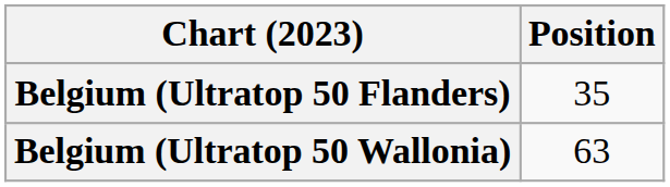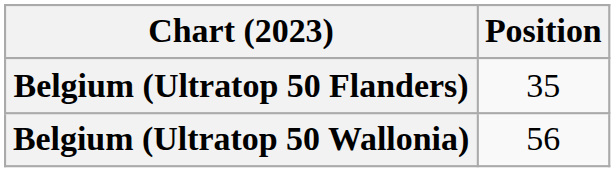 <table class="wikitable sortable plainrowheaders" style="text-align:center">
 <tr>
 <th scope="col">Chart (2023)</th>
 <th scope="col">Position</th>
 </tr>
 <tr>
 <th scope="row">Belgium (Ultratop 50 Flanders)</th>
 <td>35</td>
 </tr>
 <tr>
 <th scope="row">Belgium (Ultratop 50 Wallonia)</th>
-<td>63</td>
+<td>56</td>
 </tr>
 </table>
